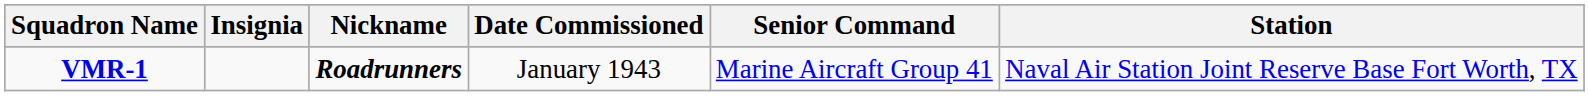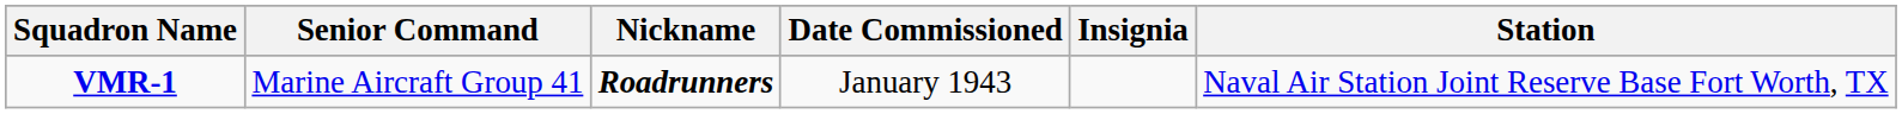 <table class="wikitable" style="text-align:center;">
 <tr style="background:#CCCCCC;">
 <th><strong>Squadron Name</strong></th>
-<th><strong>Insignia</strong></th>
+<th><strong>Senior Command</strong></th>
 <th><strong>Nickname</strong></th>
 <th><strong>Date Commissioned</strong></th>
-<th><strong>Senior Command</strong></th>
+<th><strong>Insignia</strong></th>
 <th><strong>Station</strong></th>
 </tr>
 <tr>
 <td><strong><a href='#'>VMR-1</a></strong></td>
-<td></td>
+<td><a href='#'>Marine Aircraft Group 41</a></td>
 <td><strong><em>Roadrunners</em></strong></td>
 <td>January 1943</td>
-<td><a href='#'>Marine Aircraft Group 41</a></td>
+<td></td>
 <td><a href='#'>Naval Air Station Joint Reserve Base Fort Worth</a>, <a href='#'>TX</a></td>
 </tr>
 </table>
